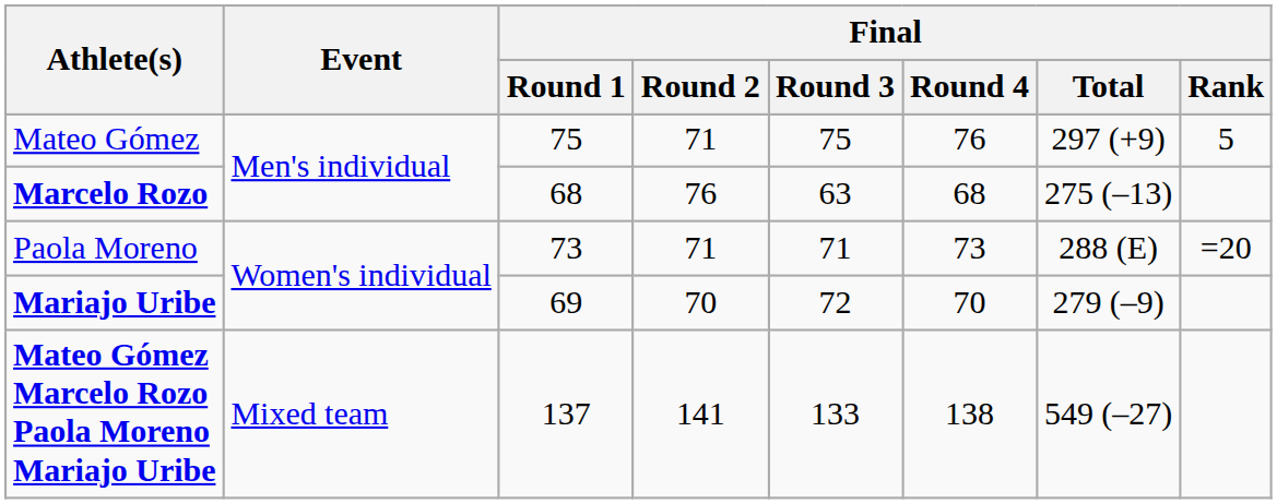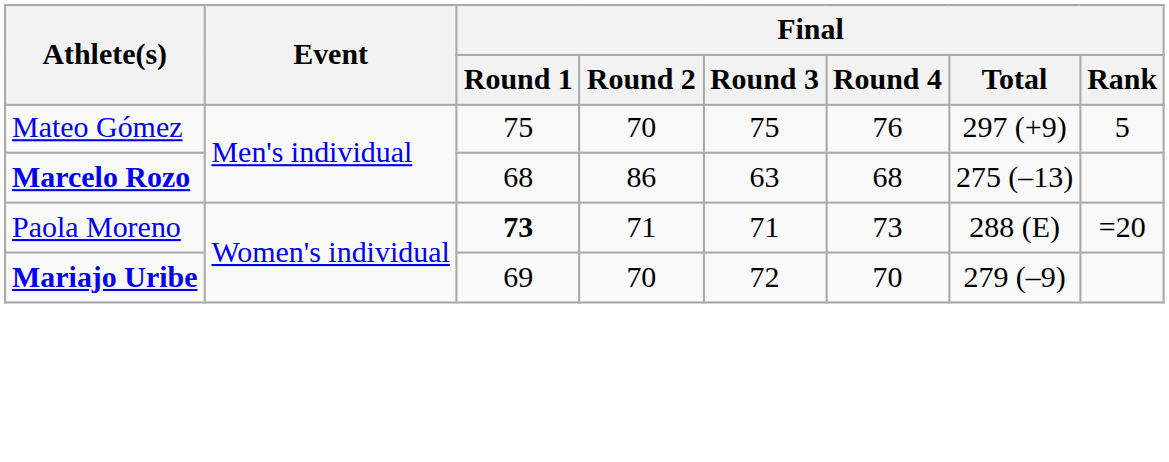 <table class="wikitable" border="1" style="font-size:90%; text-align:center">
 <tr>
 <th rowspan=2>Athlete(s)</th>
 <th rowspan=2>Event</th>
 <th colspan=6>Final</th>
 </tr>
 <tr>
 <th>Round 1</th>
 <th>Round 2</th>
 <th>Round 3</th>
 <th>Round 4</th>
 <th>Total</th>
 <th>Rank</th>
 </tr>
 <tr>
 <td align=left><a href='#'>Mateo Gómez</a></td>
 <td align=left rowspan=2><a href='#'>Men's individual</a></td>
 <td>75</td>
-<td>71</td>
+<td>70</td>
 <td>75</td>
 <td>76</td>
 <td>297 (+9)</td>
 <td>5</td>
 </tr>
 <tr>
 <td align=left><strong><a href='#'>Marcelo Rozo</a></strong></td>
 <td>68</td>
-<td>76</td>
+<td>86</td>
 <td>63</td>
 <td>68</td>
 <td>275 (–13)</td>
 <td></td>
 </tr>
 <tr>
 <td align=left><a href='#'>Paola Moreno</a></td>
 <td align=left rowspan=2><a href='#'>Women's individual</a></td>
-<td>73</td>
+<td><strong>73</strong></td>
 <td>71</td>
 <td>71</td>
 <td>73</td>
 <td>288 (E)</td>
 <td>=20</td>
 </tr>
 <tr>
 <td align=left><strong><a href='#'>Mariajo Uribe</a></strong></td>
 <td>69</td>
 <td>70</td>
 <td>72</td>
 <td>70</td>
 <td>279 (–9)</td>
 <td></td>
 </tr>
-<tr>
-<td align=left><strong><a href='#'>Mateo Gómez</a><br><a href='#'>Marcelo Rozo</a><br><a href='#'>Paola Moreno</a><br><a href='#'>Mariajo Uribe</a></strong></td>
-<td align=left><a href='#'>Mixed team</a></td>
-<td>137</td>
-<td>141</td>
-<td>133</td>
-<td>138</td>
-<td>549 (–27)</td>
-<td></td>
-</tr>
 </table>
